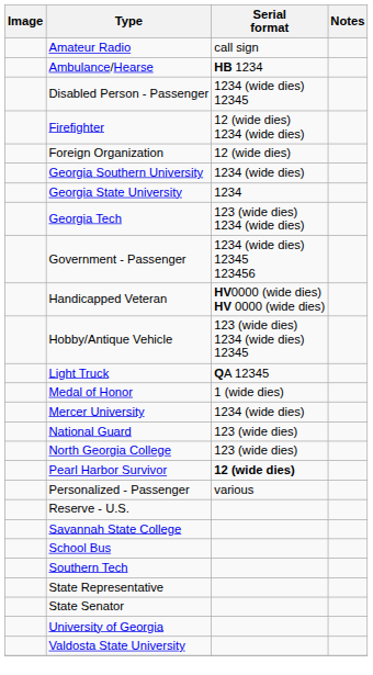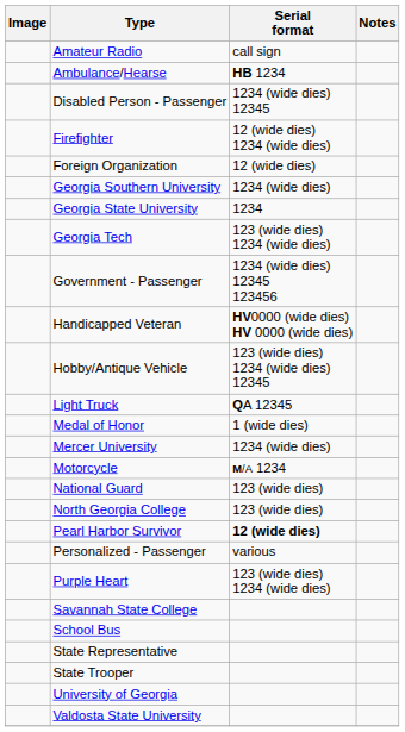 <table class=wikitable>
 <tr>
 <th><strong>Image</strong></th>
 <th><strong>Type</strong></th>
 <th><strong>Serial<br>format</strong></th>
 <th><strong>Notes</strong></th>
 </tr>
 <tr>
 <td></td>
 <td><a href='#'>Amateur Radio</a></td>
 <td>call sign</td>
 <td></td>
 </tr>
 <tr>
 <td></td>
 <td><a href='#'>Ambulance</a>/<a href='#'>Hearse</a></td>
 <td><strong>HB</strong> 1234</td>
 <td></td>
 </tr>
 <tr>
 <td></td>
 <td>Disabled Person - Passenger</td>
 <td>1234 (wide dies)<br>12345</td>
 <td></td>
 </tr>
 <tr>
 <td></td>
 <td><a href='#'>Firefighter</a></td>
 <td>12 (wide dies)<br>1234 (wide dies)</td>
 <td></td>
 </tr>
 <tr>
 <td></td>
 <td>Foreign Organization</td>
 <td>12 (wide dies)</td>
 <td></td>
 </tr>
 <tr>
 <td></td>
 <td><a href='#'>Georgia Southern University</a></td>
 <td>1234 (wide dies)</td>
 <td></td>
 </tr>
 <tr>
 <td></td>
 <td><a href='#'>Georgia State University</a></td>
 <td>1234</td>
 <td></td>
 </tr>
 <tr>
 <td></td>
 <td><a href='#'>Georgia Tech</a></td>
 <td>123 (wide dies)<br>1234 (wide dies)</td>
 <td></td>
 </tr>
 <tr>
 <td></td>
 <td>Government - Passenger</td>
 <td>1234 (wide dies)<br>12345<br>123456</td>
 <td></td>
 </tr>
 <tr>
 <td></td>
 <td>Handicapped Veteran</td>
 <td><strong>HV</strong>0000 (wide dies)<br><strong>HV</strong> 0000 (wide dies)</td>
 <td></td>
 </tr>
 <tr>
 <td></td>
 <td>Hobby/Antique Vehicle</td>
 <td>123 (wide dies)<br>1234 (wide dies)<br>12345</td>
 <td></td>
 </tr>
 <tr>
 <td></td>
 <td><a href='#'>Light Truck</a></td>
 <td><strong>Q</strong>A 12345</td>
 <td></td>
 </tr>
 <tr>
 <td></td>
 <td><a href='#'>Medal of Honor</a></td>
 <td>1 (wide dies)</td>
 <td></td>
 </tr>
 <tr>
 <td></td>
 <td><a href='#'>Mercer University</a></td>
 <td>1234 (wide dies)</td>
 <td></td>
 </tr>
 <tr>
 <td></td>
+<td><a href='#'>Motorcycle</a></td>
+<td><small><strong>M</strong>/A</small> 1234</td>
+<td></td>
+</tr>
+<tr>
+<td></td>
 <td><a href='#'>National Guard</a></td>
 <td>123 (wide dies)</td>
 <td></td>
 </tr>
 <tr>
 <td></td>
 <td><a href='#'>North Georgia College</a></td>
 <td>123 (wide dies)</td>
 <td></td>
 </tr>
 <tr>
 <td></td>
 <td><a href='#'>Pearl Harbor Survivor</a></td>
 <td><strong>12 (wide dies)</strong></td>
 <td></td>
 </tr>
 <tr>
 <td></td>
 <td>Personalized - Passenger</td>
 <td>various</td>
 <td></td>
 </tr>
 <tr>
 <td></td>
-<td>Reserve - U.S.</td>
-<td></td>
+<td><a href='#'>Purple Heart</a></td>
+<td>123 (wide dies)<br>1234 (wide dies)</td>
 <td></td>
 </tr>
 <tr>
 <td></td>
 <td><a href='#'>Savannah State College</a></td>
 <td></td>
 <td></td>
 </tr>
 <tr>
 <td></td>
 <td><a href='#'>School Bus</a></td>
 <td></td>
 <td></td>
 </tr>
 <tr>
 <td></td>
-<td><a href='#'>Southern Tech</a></td>
-<td></td>
-<td></td>
-</tr>
-<tr>
-<td></td>
 <td>State Representative</td>
 <td></td>
 <td></td>
 </tr>
 <tr>
 <td></td>
-<td>State Senator</td>
+<td>State Trooper</td>
 <td></td>
 <td></td>
 </tr>
 <tr>
 <td></td>
 <td><a href='#'>University of Georgia</a></td>
 <td></td>
 <td></td>
 </tr>
 <tr>
 <td></td>
 <td><a href='#'>Valdosta State University</a></td>
 <td></td>
 <td></td>
 </tr>
 <tr>
 </tr>
 </table>
